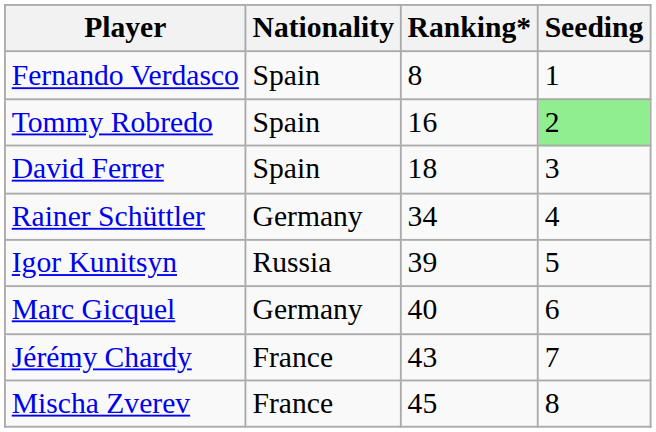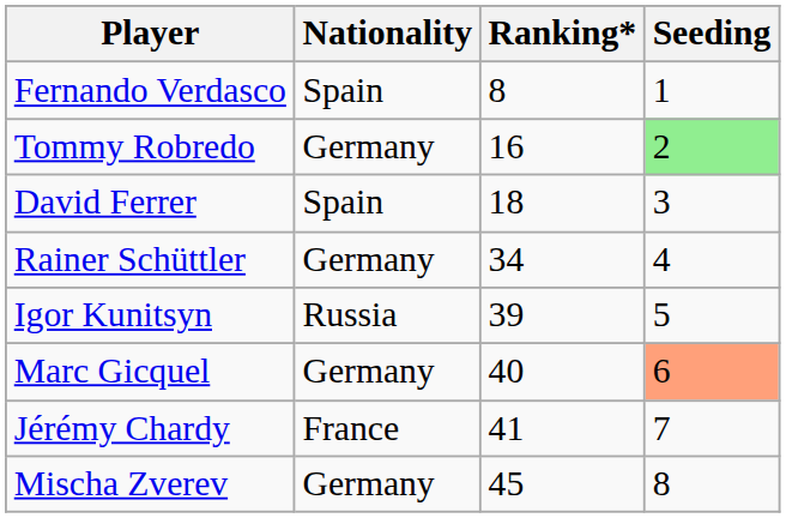 <table class="wikitable" border="1">
 <tr>
 <th>Player</th>
 <th>Nationality</th>
 <th>Ranking*</th>
 <th>Seeding</th>
 </tr>
 <tr>
 <td><a href='#'>Fernando Verdasco</a></td>
 <td> Spain</td>
 <td>8</td>
 <td>1</td>
 </tr>
 <tr>
 <td><a href='#'>Tommy Robredo</a></td>
-<td> Spain</td>
+<td> Germany</td>
 <td>16</td>
 <td style="background: lightgreen;">2</td>
 </tr>
 <tr>
 <td><a href='#'>David Ferrer</a></td>
 <td> Spain</td>
 <td>18</td>
 <td>3</td>
 </tr>
 <tr>
 <td><a href='#'>Rainer Schüttler</a></td>
 <td> Germany</td>
 <td>34</td>
 <td>4</td>
 </tr>
 <tr>
 <td><a href='#'>Igor Kunitsyn</a></td>
 <td> Russia</td>
 <td>39</td>
 <td>5</td>
 </tr>
 <tr>
 <td><a href='#'>Marc Gicquel</a></td>
 <td> Germany</td>
 <td>40</td>
-<td>6</td>
+<td style="background: lightsalmon;">6</td>
 </tr>
 <tr>
 <td><a href='#'>Jérémy Chardy</a></td>
 <td> France</td>
-<td>43</td>
+<td>41</td>
 <td>7</td>
 </tr>
 <tr>
 <td><a href='#'>Mischa Zverev</a></td>
-<td> France</td>
+<td> Germany</td>
 <td>45</td>
 <td>8</td>
 </tr>
 </table>
